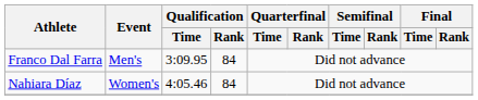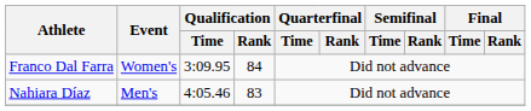 <table class=wikitable style=font-size:90%;text-align:center>
 <tr>
 <th rowspan=2>Athlete</th>
 <th rowspan=2>Event</th>
 <th colspan=2>Qualification</th>
 <th colspan=2>Quarterfinal</th>
 <th colspan=2>Semifinal</th>
 <th colspan=2>Final</th>
 </tr>
 <tr style=font-size:95%>
 <th>Time</th>
 <th>Rank</th>
 <th>Time</th>
 <th>Rank</th>
 <th>Time</th>
 <th>Rank</th>
 <th>Time</th>
 <th>Rank</th>
 </tr>
 <tr>
 <td align=left><a href='#'>Franco Dal Farra</a></td>
-<td align=left><a href='#'>Men's</a></td>
+<td align=left><a href='#'>Women's</a></td>
 <td>3:09.95</td>
 <td>84</td>
 <td colspan=6>Did not advance</td>
 </tr>
 <tr>
 <td align=left><a href='#'>Nahiara Díaz</a></td>
-<td align=left><a href='#'>Women's</a></td>
+<td align=left><a href='#'>Men's</a></td>
 <td>4:05.46</td>
-<td>84</td>
+<td>83</td>
 <td colspan=6>Did not advance</td>
 </tr>
 <tr>
 </tr>
 </table>
